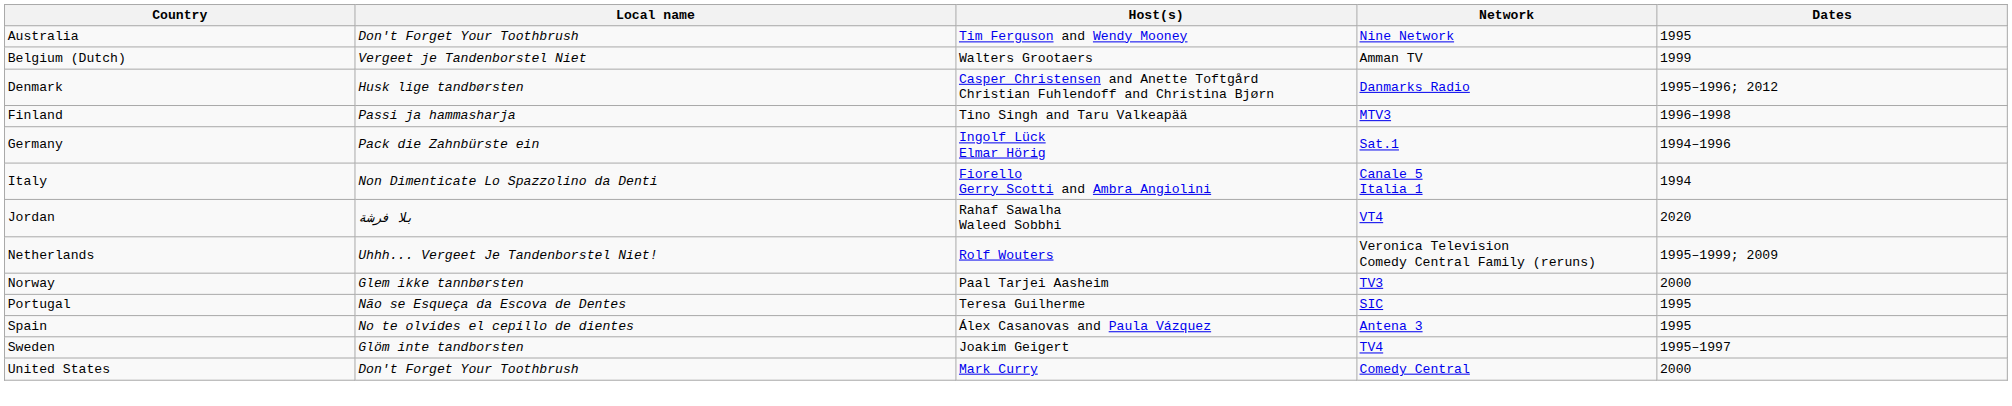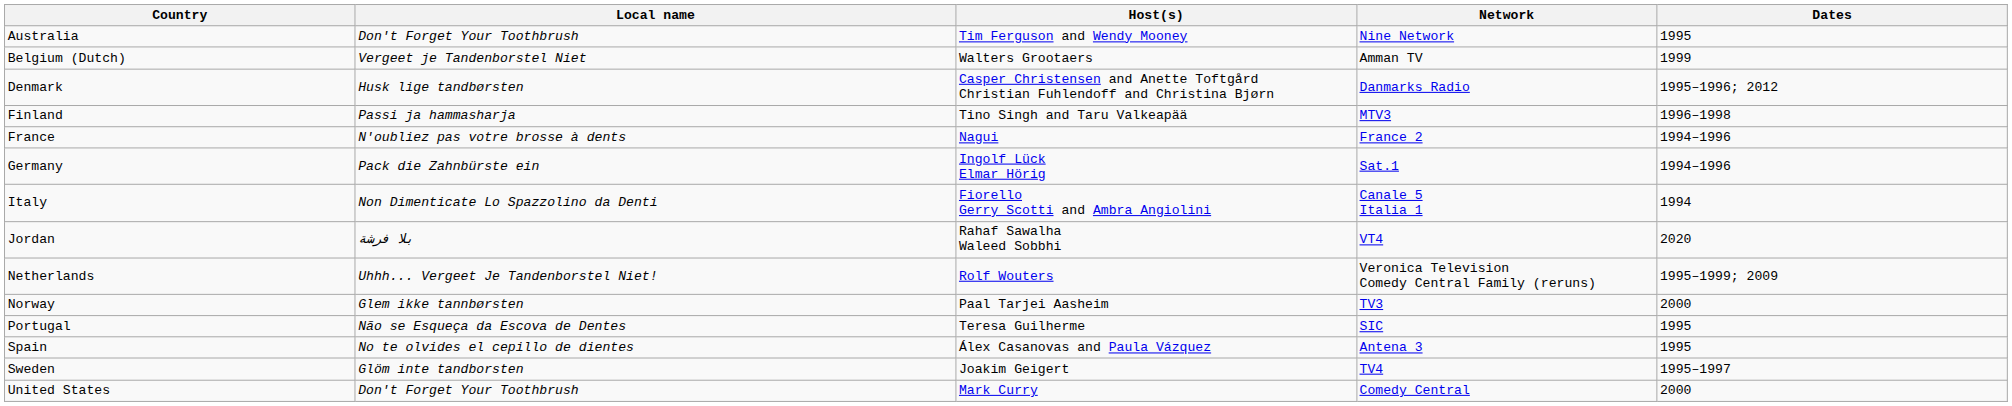 <table class="wikitable" font-size:100% width=100%>
 <tr>
 <th>Country</th>
 <th width="30%">Local name</th>
 <th width="20%">Host(s)</th>
 <th width="15%">Network</th>
 <th>Dates</th>
 </tr>
 <tr>
 <td>Australia</td>
 <td><em>Don't Forget Your Toothbrush</em></td>
 <td><a href='#'>Tim Ferguson</a> and <a href='#'>Wendy Mooney</a></td>
 <td><a href='#'>Nine Network</a></td>
 <td>1995</td>
 </tr>
 <tr>
 <td>Belgium (Dutch)</td>
 <td><em>Vergeet je Tandenborstel Niet</em></td>
 <td>Walters Grootaers</td>
 <td>Amman TV</td>
 <td>1999</td>
 </tr>
 <tr>
 <td>Denmark</td>
 <td><em>Husk lige tandbørsten</em></td>
 <td><a href='#'>Casper Christensen</a> and Anette Toftgård<br>Christian Fuhlendoff and Christina Bjørn</td>
 <td><a href='#'>Danmarks Radio</a></td>
 <td>1995–1996; 2012</td>
 </tr>
 <tr>
 <td>Finland</td>
 <td><em>Passi ja hammasharja</em></td>
 <td>Tino Singh and Taru Valkeapää</td>
 <td><a href='#'>MTV3</a></td>
 <td>1996–1998</td>
+</tr>
+<tr>
+<td>France</td>
+<td><em>N'oubliez pas votre brosse à dents</em></td>
+<td><a href='#'>Nagui</a></td>
+<td><a href='#'>France 2</a></td>
+<td>1994–1996</td>
 </tr>
 <tr>
 <td>Germany</td>
 <td><em>Pack die Zahnbürste ein</em></td>
 <td><a href='#'>Ingolf Lück</a><br><a href='#'>Elmar Hörig</a></td>
 <td><a href='#'>Sat.1</a></td>
 <td>1994–1996</td>
 </tr>
 <tr>
 <td>Italy</td>
 <td><em>Non Dimenticate Lo Spazzolino da Denti</em></td>
 <td><a href='#'>Fiorello</a><br><a href='#'>Gerry Scotti</a> and <a href='#'>Ambra Angiolini</a></td>
 <td><a href='#'>Canale 5</a><br><a href='#'>Italia 1</a></td>
 <td>1994</td>
 </tr>
 <tr>
 <td>Jordan</td>
 <td><em>بلا فرشة</em></td>
 <td>Rahaf Sawalha<br>Waleed Sobbhi</td>
 <td><a href='#'>VT4</a></td>
 <td>2020</td>
 </tr>
 <tr>
 <td>Netherlands</td>
 <td><em>Uhhh... Vergeet Je Tandenborstel Niet!</em></td>
 <td><a href='#'>Rolf Wouters</a></td>
 <td>Veronica Television<br>Comedy Central Family (reruns)</td>
 <td>1995–1999; 2009</td>
 </tr>
 <tr>
 <td>Norway</td>
 <td><em>Glem ikke tannbørsten</em></td>
 <td>Paal Tarjei Aasheim</td>
 <td><a href='#'>TV3</a></td>
 <td>2000</td>
 </tr>
 <tr>
 <td>Portugal</td>
 <td><em>Não se Esqueça da Escova de Dentes</em></td>
 <td>Teresa Guilherme</td>
 <td><a href='#'>SIC</a></td>
 <td>1995</td>
 </tr>
 <tr>
 <td>Spain</td>
 <td><em>No te olvides el cepillo de dientes</em></td>
 <td>Álex Casanovas and <a href='#'>Paula Vázquez</a></td>
 <td><a href='#'>Antena 3</a></td>
 <td>1995</td>
 </tr>
 <tr>
 <td>Sweden</td>
 <td><em>Glöm inte tandborsten</em></td>
 <td>Joakim Geigert</td>
 <td><a href='#'>TV4</a></td>
 <td>1995–1997</td>
 </tr>
 <tr>
 <td>United States</td>
 <td><em>Don't Forget Your Toothbrush</em></td>
 <td><a href='#'>Mark Curry</a></td>
 <td><a href='#'>Comedy Central</a></td>
 <td>2000</td>
 </tr>
 </table>
